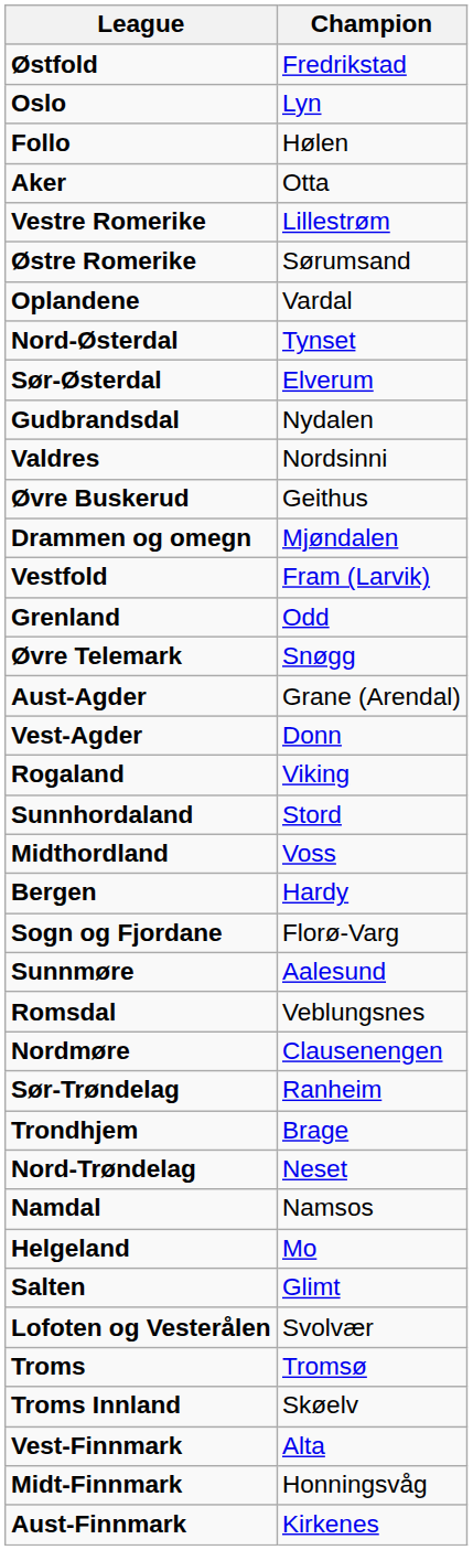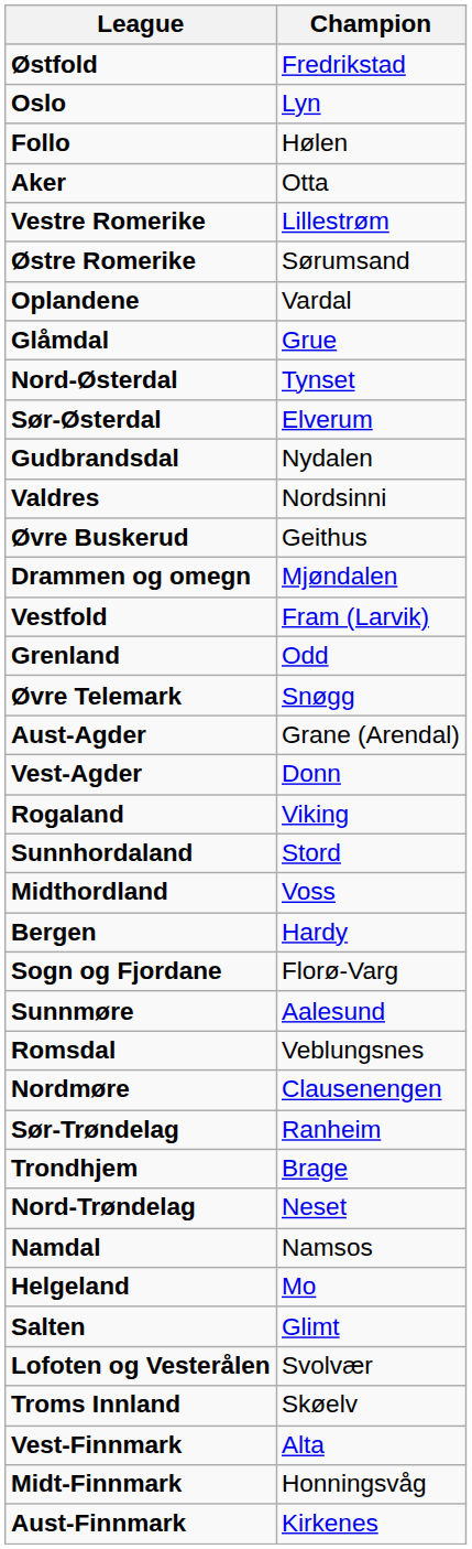 <table class="wikitable">
 <tr>
 <th>League</th>
 <th>Champion</th>
 </tr>
 <tr>
 <td><strong>Østfold</strong></td>
 <td><a href='#'>Fredrikstad</a></td>
 </tr>
 <tr>
 <td><strong>Oslo</strong></td>
 <td><a href='#'>Lyn</a></td>
 </tr>
 <tr>
 <td><strong>Follo</strong></td>
 <td>Hølen</td>
 </tr>
 <tr>
 <td><strong>Aker</strong></td>
 <td>Otta</td>
 </tr>
 <tr>
 <td><strong>Vestre Romerike</strong></td>
 <td><a href='#'>Lillestrøm</a></td>
 </tr>
 <tr>
 <td><strong>Østre Romerike</strong></td>
 <td>Sørumsand</td>
 </tr>
 <tr>
 <td><strong>Oplandene</strong></td>
 <td>Vardal</td>
+</tr>
+<tr>
+<td><strong>Glåmdal</strong></td>
+<td><a href='#'>Grue</a></td>
 </tr>
 <tr>
 <td><strong>Nord-Østerdal</strong></td>
 <td><a href='#'>Tynset</a></td>
 </tr>
 <tr>
 <td><strong>Sør-Østerdal</strong></td>
 <td><a href='#'>Elverum</a></td>
 </tr>
 <tr>
 <td><strong>Gudbrandsdal</strong></td>
 <td>Nydalen</td>
 </tr>
 <tr>
 <td><strong>Valdres</strong></td>
 <td>Nordsinni</td>
 </tr>
 <tr>
 <td><strong>Øvre Buskerud</strong></td>
 <td>Geithus</td>
 </tr>
 <tr>
 <td><strong>Drammen og omegn</strong></td>
 <td><a href='#'>Mjøndalen</a></td>
 </tr>
 <tr>
 <td><strong>Vestfold</strong></td>
 <td><a href='#'>Fram (Larvik)</a></td>
 </tr>
 <tr>
 <td><strong>Grenland</strong></td>
 <td><a href='#'>Odd</a></td>
 </tr>
 <tr>
 <td><strong>Øvre Telemark</strong></td>
 <td><a href='#'>Snøgg</a></td>
 </tr>
 <tr>
 <td><strong>Aust-Agder</strong></td>
 <td>Grane (Arendal)</td>
 </tr>
 <tr>
 <td><strong>Vest-Agder</strong></td>
 <td><a href='#'>Donn</a></td>
 </tr>
 <tr>
 <td><strong>Rogaland</strong></td>
 <td><a href='#'>Viking</a></td>
 </tr>
 <tr>
 <td><strong>Sunnhordaland</strong></td>
 <td><a href='#'>Stord</a></td>
 </tr>
 <tr>
 <td><strong>Midthordland</strong></td>
 <td><a href='#'>Voss</a></td>
 </tr>
 <tr>
 <td><strong>Bergen</strong></td>
 <td><a href='#'>Hardy</a></td>
 </tr>
 <tr>
 <td><strong>Sogn og Fjordane</strong></td>
 <td>Florø-Varg</td>
 </tr>
 <tr>
 <td><strong>Sunnmøre</strong></td>
 <td><a href='#'>Aalesund</a></td>
 </tr>
 <tr>
 <td><strong>Romsdal</strong></td>
 <td>Veblungsnes</td>
 </tr>
 <tr>
 <td><strong>Nordmøre</strong></td>
 <td><a href='#'>Clausenengen</a></td>
 </tr>
 <tr>
 <td><strong>Sør-Trøndelag</strong></td>
 <td><a href='#'>Ranheim</a></td>
 </tr>
 <tr>
 <td><strong>Trondhjem</strong></td>
 <td><a href='#'>Brage</a></td>
 </tr>
 <tr>
 <td><strong>Nord-Trøndelag</strong></td>
 <td><a href='#'>Neset</a></td>
 </tr>
 <tr>
 <td><strong>Namdal</strong></td>
 <td>Namsos</td>
 </tr>
 <tr>
 <td><strong>Helgeland</strong></td>
 <td><a href='#'>Mo</a></td>
 </tr>
 <tr>
 <td><strong>Salten</strong></td>
 <td><a href='#'>Glimt</a></td>
 </tr>
 <tr>
 <td><strong>Lofoten og Vesterålen</strong></td>
 <td>Svolvær</td>
 </tr>
 <tr>
-<td><strong>Troms</strong></td>
-<td><a href='#'>Tromsø</a></td>
-</tr>
-<tr>
 <td><strong>Troms Innland</strong></td>
 <td>Skøelv</td>
 </tr>
 <tr>
 <td><strong>Vest-Finnmark</strong></td>
 <td><a href='#'>Alta</a></td>
 </tr>
 <tr>
 <td><strong>Midt-Finnmark</strong></td>
 <td>Honningsvåg</td>
 </tr>
 <tr>
 <td><strong>Aust-Finnmark</strong></td>
 <td><a href='#'>Kirkenes</a></td>
 </tr>
 </table>
